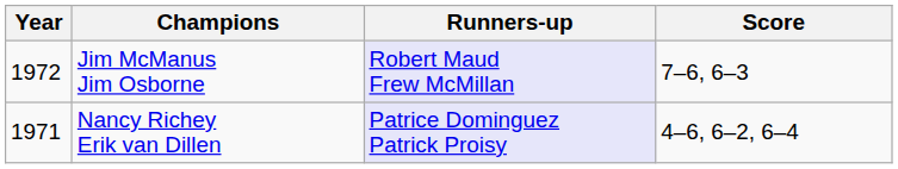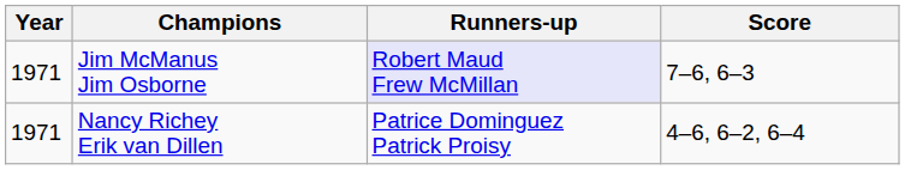 <table class="wikitable">
 <tr>
 <th style="width:40px">Year</th>
 <th style="width:200px">Champions</th>
 <th style="width:200px">Runners-up</th>
 <th style="width:160px" class="unsortable">Score</th>
 </tr>
 <tr>
-<td>1972</td>
+<td>1971</td>
 <td> <a href='#'>Jim McManus</a> <br> <a href='#'>Jim Osborne</a></td>
 <td style="background: lavender;"> <a href='#'>Robert Maud</a><br> <a href='#'>Frew McMillan</a></td>
 <td>7–6, 6–3</td>
 </tr>
 <tr>
 <td>1971</td>
 <td> <a href='#'>Nancy Richey</a> <br>  <a href='#'>Erik van Dillen</a></td>
-<td style="background: lavender;"> <a href='#'>Patrice Dominguez</a><br> <a href='#'>Patrick Proisy</a></td>
+<td> <a href='#'>Patrice Dominguez</a><br> <a href='#'>Patrick Proisy</a></td>
 <td>4–6, 6–2, 6–4</td>
 </tr>
 </table>
